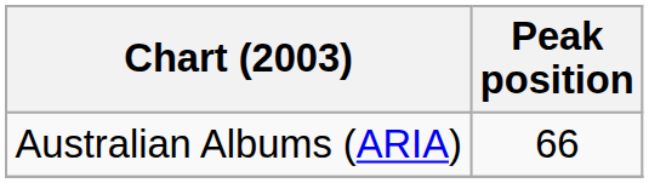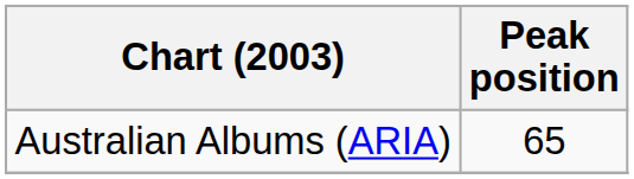 <table class="wikitable sortable">
 <tr>
 <th>Chart (2003)</th>
 <th>Peak<br>position</th>
 </tr>
 <tr>
 <td>Australian Albums (<a href='#'>ARIA</a>)</td>
-<td align="center">66</td>
+<td align="center">65</td>
 </tr>
 <tr>
 </tr>
 <tr>
 </tr>
 <tr>
 </tr>
 </table>
